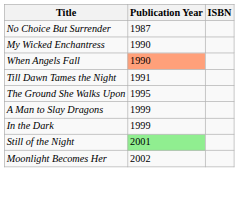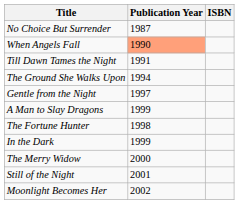 <table class="wikitable">
 <tr>
 <th>Title</th>
 <th>Publication Year</th>
 <th>ISBN</th>
 </tr>
 <tr>
 <td><em>No Choice But Surrender</em></td>
 <td>1987</td>
-<td></td>
-</tr>
-<tr>
-<td><em>My Wicked Enchantress</em></td>
-<td>1990</td>
 <td></td>
 </tr>
 <tr>
 <td><em>When Angels Fall</em></td>
 <td style="background: lightsalmon;">1990</td>
 <td></td>
 </tr>
 <tr>
 <td><em>Till Dawn Tames the Night</em></td>
 <td>1991</td>
 <td></td>
 </tr>
 <tr>
 <td><em>The Ground She Walks Upon</em></td>
-<td>1995</td>
+<td>1994</td>
+<td></td>
+</tr>
+<tr>
+<td><em>Gentle from the Night</em></td>
+<td>1997</td>
 <td></td>
 </tr>
 <tr>
 <td><em>A Man to Slay Dragons</em></td>
 <td>1999</td>
 <td></td>
 </tr>
 <tr>
+<td><em>The Fortune Hunter</em></td>
+<td>1998</td>
+<td></td>
+</tr>
+<tr>
 <td><em>In the Dark</em></td>
 <td>1999</td>
 <td></td>
 </tr>
 <tr>
+<td><em>The Merry Widow</em></td>
+<td>2000</td>
+<td></td>
+</tr>
+<tr>
 <td><em>Still of the Night</em></td>
-<td style="background: lightgreen;">2001</td>
+<td>2001</td>
 <td></td>
 </tr>
 <tr>
 <td><em>Moonlight Becomes Her</em></td>
 <td>2002</td>
 <td></td>
 </tr>
 </table>
